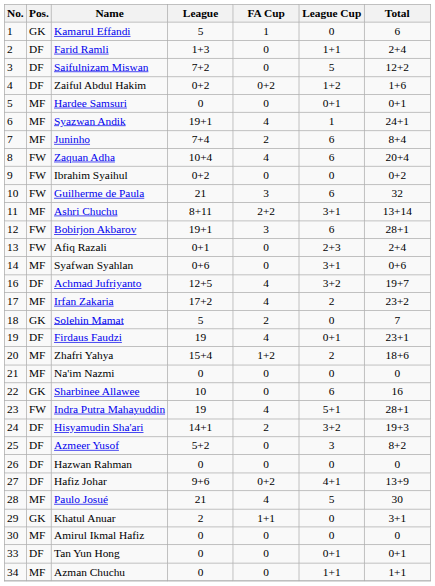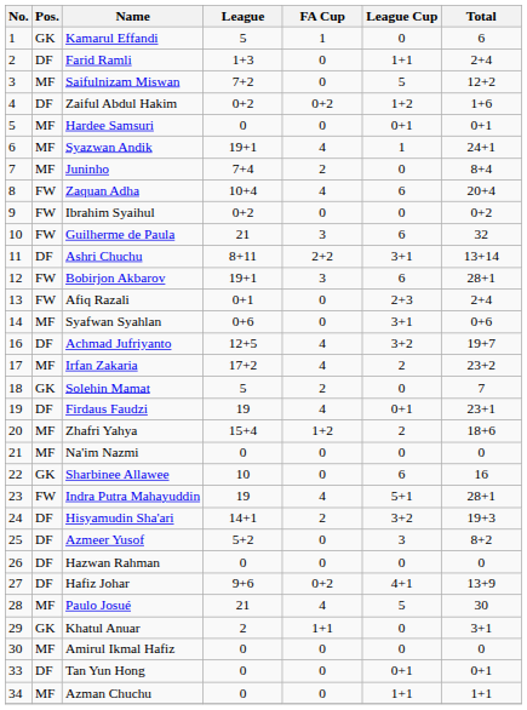 <table class="wikitable" style="text-align:center">
 <tr>
 <th rowspan="1" valign="bottom">No.</th>
 <th rowspan="1" valign="bottom">Pos.</th>
 <th rowspan="1" valign="bottom">Name</th>
 <th rowspan="1" width="85">League</th>
 <th rowspan="1" width="85">FA Cup</th>
 <th rowspan="1" width="85">League Cup</th>
 <th rowspan="1" width="85">Total</th>
 </tr>
 <tr>
 <td align="left">1</td>
 <td align="left">GK</td>
 <td align="left"> <a href='#'>Kamarul Effandi</a></td>
 <td>5</td>
 <td>1</td>
 <td>0</td>
 <td>6</td>
 </tr>
 <tr>
 <td align="left">2</td>
 <td align="left">DF</td>
 <td align="left"> <a href='#'>Farid Ramli</a></td>
 <td>1+3</td>
 <td>0</td>
 <td>1+1</td>
 <td>2+4</td>
 </tr>
 <tr>
 <td align="left">3</td>
-<td align="left">DF</td>
+<td align="left">MF</td>
 <td align="left"> <a href='#'>Saifulnizam Miswan</a></td>
 <td>7+2</td>
 <td>0</td>
 <td>5</td>
 <td>12+2</td>
 </tr>
 <tr>
 <td align="left">4</td>
 <td align="left">DF</td>
 <td align="left"> Zaiful Abdul Hakim</td>
 <td>0+2</td>
 <td>0+2</td>
 <td>1+2</td>
 <td>1+6</td>
 </tr>
 <tr>
 <td align="left">5</td>
 <td align="left">MF</td>
 <td align="left"> <a href='#'>Hardee Samsuri</a></td>
 <td>0</td>
 <td>0</td>
 <td>0+1</td>
 <td>0+1</td>
 </tr>
 <tr>
 <td align="left">6</td>
 <td align="left">MF</td>
 <td align="left"> <a href='#'>Syazwan Andik</a></td>
 <td>19+1</td>
 <td>4</td>
 <td>1</td>
 <td>24+1</td>
 </tr>
 <tr>
 <td align="left">7</td>
 <td align="left">MF</td>
 <td align="left"> <a href='#'>Juninho</a></td>
 <td>7+4</td>
 <td>2</td>
-<td>6</td>
+<td>0</td>
 <td>8+4</td>
 </tr>
 <tr>
 <td align="left">8</td>
 <td align="left">FW</td>
 <td align="left"> <a href='#'>Zaquan Adha</a></td>
 <td>10+4</td>
 <td>4</td>
 <td>6</td>
 <td>20+4</td>
 </tr>
 <tr>
 <td align="left">9</td>
 <td align="left">FW</td>
 <td align="left"> Ibrahim Syaihul</td>
 <td>0+2</td>
 <td>0</td>
 <td>0</td>
 <td>0+2</td>
 </tr>
 <tr>
 <td align="left">10</td>
 <td align="left">FW</td>
 <td align="left"> <a href='#'>Guilherme de Paula</a></td>
 <td>21</td>
 <td>3</td>
 <td>6</td>
 <td>32</td>
 </tr>
 <tr>
 <td align="left">11</td>
-<td align="left">MF</td>
+<td align="left">DF</td>
 <td align="left"> <a href='#'>Ashri Chuchu</a></td>
 <td>8+11</td>
 <td>2+2</td>
 <td>3+1</td>
 <td>13+14</td>
 </tr>
 <tr>
 <td align="left">12</td>
 <td align="left">FW</td>
 <td align="left"> <a href='#'>Bobirjon Akbarov</a></td>
 <td>19+1</td>
 <td>3</td>
 <td>6</td>
 <td>28+1</td>
 </tr>
 <tr>
 <td align="left">13</td>
 <td align="left">FW</td>
 <td align="left"> Afiq Razali</td>
 <td>0+1</td>
 <td>0</td>
 <td>2+3</td>
 <td>2+4</td>
 </tr>
 <tr>
 <td align="left">14</td>
 <td align="left">MF</td>
 <td align="left"> Syafwan Syahlan</td>
 <td>0+6</td>
 <td>0</td>
 <td>3+1</td>
 <td>0+6</td>
 </tr>
 <tr>
 <td align="left">16</td>
 <td align="left">DF</td>
 <td align="left"> <a href='#'>Achmad Jufriyanto</a></td>
 <td>12+5</td>
 <td>4</td>
 <td>3+2</td>
 <td>19+7</td>
 </tr>
 <tr>
 <td align="left">17</td>
 <td align="left">MF</td>
 <td align="left"> <a href='#'>Irfan Zakaria</a></td>
 <td>17+2</td>
 <td>4</td>
 <td>2</td>
 <td>23+2</td>
 </tr>
 <tr>
 <td align="left">18</td>
 <td align="left">GK</td>
 <td align="left"> <a href='#'>Solehin Mamat</a></td>
 <td>5</td>
 <td>2</td>
 <td>0</td>
 <td>7</td>
 </tr>
 <tr>
 <td align="left">19</td>
 <td align="left">DF</td>
 <td align="left"> <a href='#'>Firdaus Faudzi</a></td>
 <td>19</td>
 <td>4</td>
 <td>0+1</td>
 <td>23+1</td>
 </tr>
 <tr>
 <td align="left">20</td>
 <td align="left">MF</td>
 <td align="left"> Zhafri Yahya</td>
 <td>15+4</td>
 <td>1+2</td>
 <td>2</td>
 <td>18+6</td>
 </tr>
 <tr>
 <td align="left">21</td>
 <td align="left">MF</td>
 <td align="left"> Na'im Nazmi</td>
 <td>0</td>
 <td>0</td>
 <td>0</td>
 <td>0</td>
 </tr>
 <tr>
 <td align="left">22</td>
 <td align="left">GK</td>
 <td align="left"> <a href='#'>Sharbinee Allawee</a></td>
 <td>10</td>
 <td>0</td>
 <td>6</td>
 <td>16</td>
 </tr>
 <tr>
 <td align="left">23</td>
 <td align="left">FW</td>
 <td align="left"> <a href='#'>Indra Putra Mahayuddin</a></td>
 <td>19</td>
 <td>4</td>
 <td>5+1</td>
 <td>28+1</td>
 </tr>
 <tr>
 <td align="left">24</td>
 <td align="left">DF</td>
 <td align="left"> <a href='#'>Hisyamudin Sha'ari</a></td>
 <td>14+1</td>
 <td>2</td>
 <td>3+2</td>
 <td>19+3</td>
 </tr>
 <tr>
 <td align="left">25</td>
 <td align="left">DF</td>
 <td align="left"> <a href='#'>Azmeer Yusof</a></td>
 <td>5+2</td>
 <td>0</td>
 <td>3</td>
 <td>8+2</td>
 </tr>
 <tr>
 <td align="left">26</td>
 <td align="left">DF</td>
 <td align="left"> Hazwan Rahman</td>
 <td>0</td>
 <td>0</td>
 <td>0</td>
 <td>0</td>
 </tr>
 <tr>
 <td align="left">27</td>
 <td align="left">DF</td>
 <td align="left"> Hafiz Johar</td>
 <td>9+6</td>
 <td>0+2</td>
 <td>4+1</td>
 <td>13+9</td>
 </tr>
 <tr>
 <td align="left">28</td>
 <td align="left">MF</td>
 <td align="left"> <a href='#'>Paulo Josué</a></td>
 <td>21</td>
 <td>4</td>
 <td>5</td>
 <td>30</td>
 </tr>
 <tr>
 <td align="left">29</td>
 <td align="left">GK</td>
 <td align="left"> Khatul Anuar</td>
 <td>2</td>
 <td>1+1</td>
 <td>0</td>
 <td>3+1</td>
 </tr>
 <tr>
 <td align="left">30</td>
 <td align="left">MF</td>
 <td align="left"> Amirul Ikmal Hafiz</td>
 <td>0</td>
 <td>0</td>
 <td>0</td>
 <td>0</td>
 </tr>
 <tr>
 <td align="left">33</td>
 <td align="left">DF</td>
 <td align="left"> Tan Yun Hong</td>
 <td>0</td>
 <td>0</td>
 <td>0+1</td>
 <td>0+1</td>
 </tr>
 <tr>
 <td align="left">34</td>
 <td align="left">MF</td>
 <td align="left"> Azman Chuchu</td>
 <td>0</td>
 <td>0</td>
 <td>1+1</td>
 <td>1+1</td>
 </tr>
 <tr>
 </tr>
 </table>
